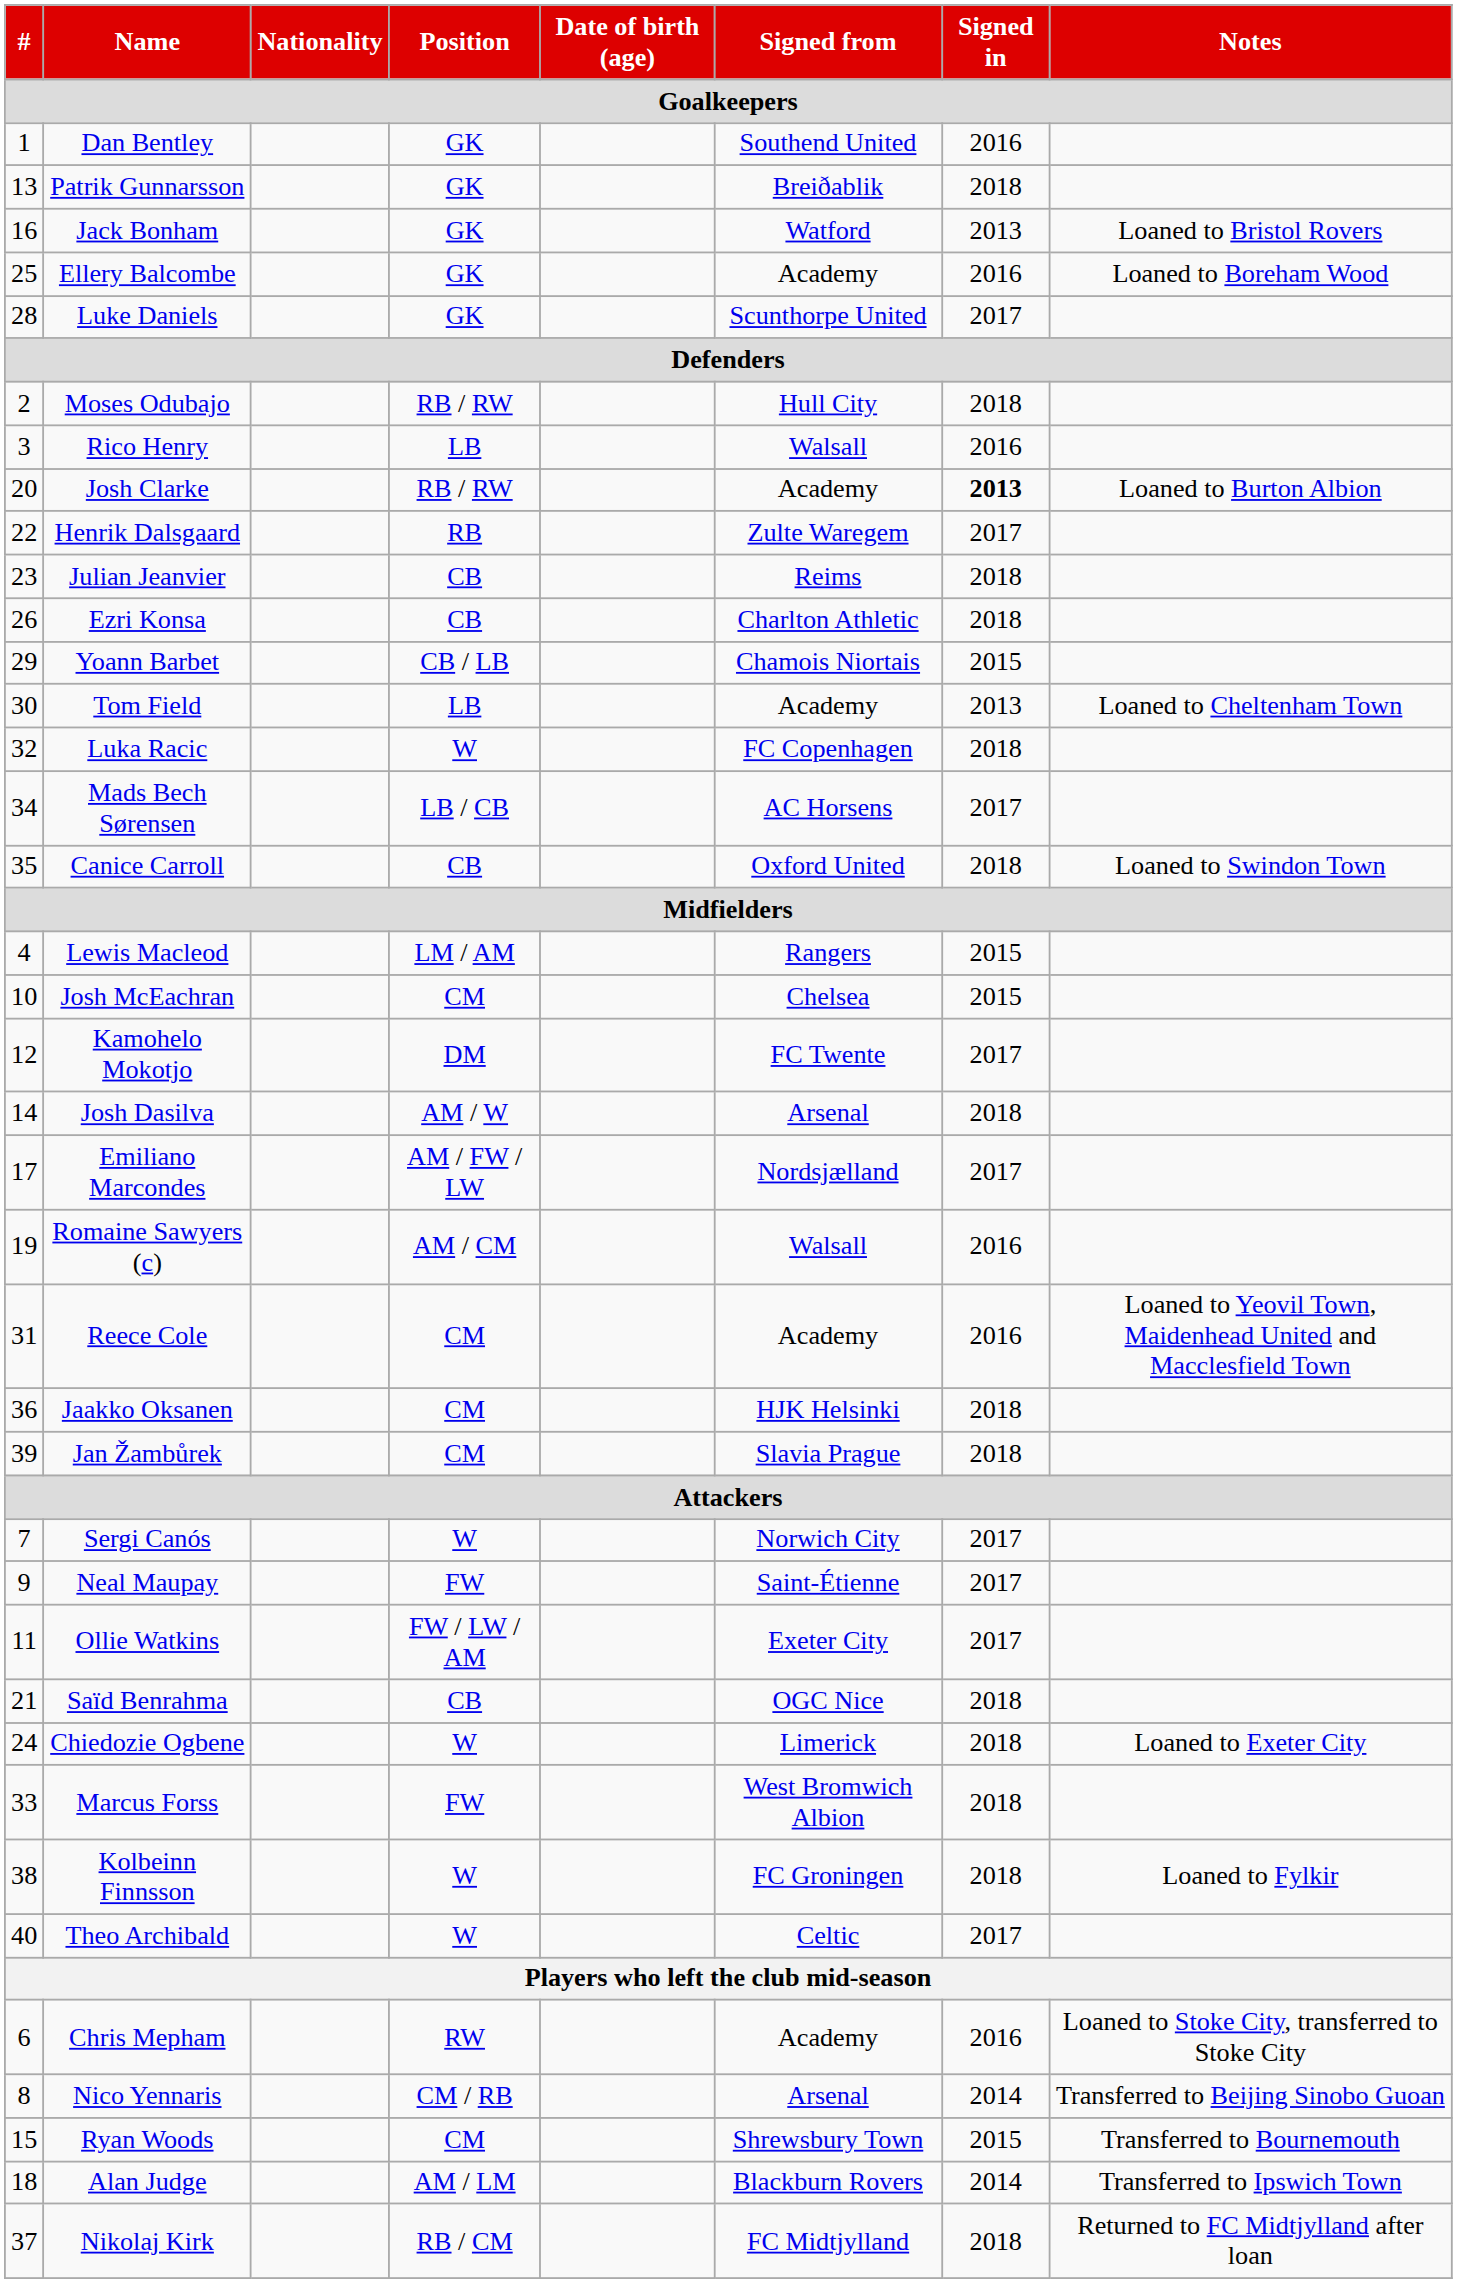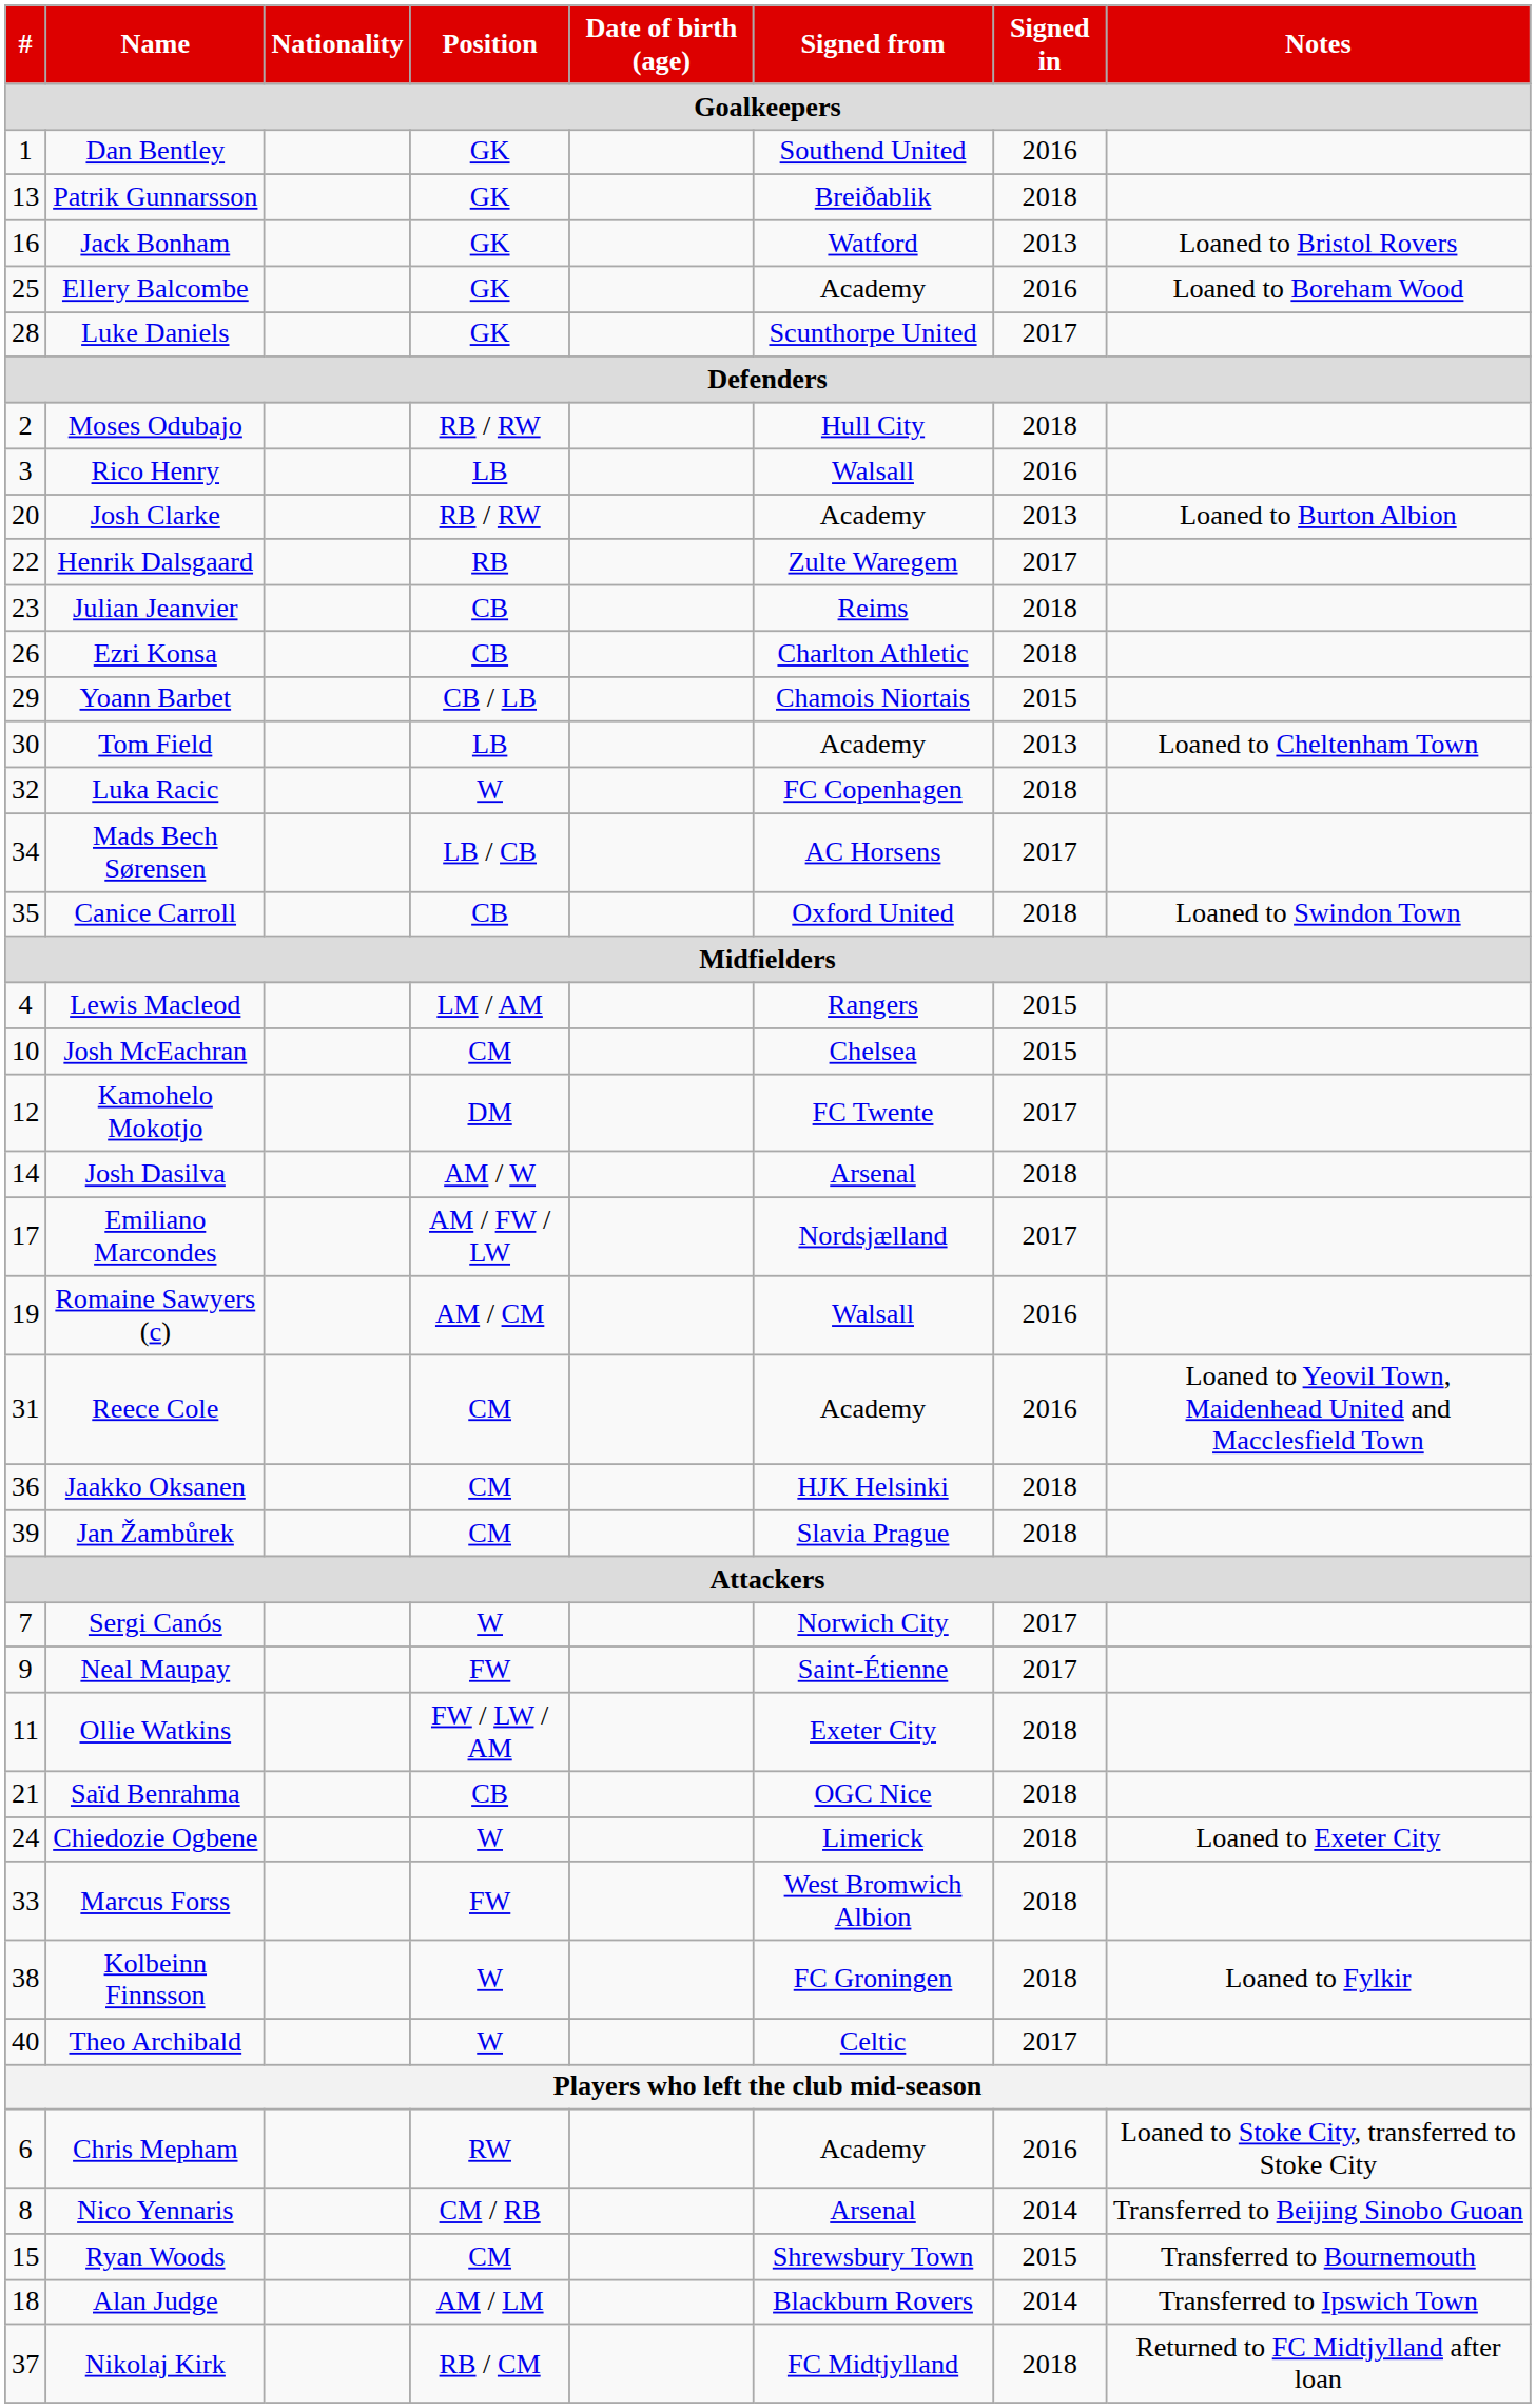 <table class="wikitable" style="text-align:center; font-size:90%; width:90%;">
 <tr>
 <th style="background:#d00; color:white;">#</th>
 <th style="background:#d00; color:white;">Name</th>
 <th style="background:#d00; color:white;">Nationality</th>
 <th style="background:#d00; color:white;">Position</th>
 <th style="background:#d00; color:white;">Date of birth (age)</th>
 <th style="background:#d00; color:white;">Signed from</th>
 <th style="background:#d00; color:white;">Signed in</th>
 <th style="background:#d00; color:white;">Notes</th>
 </tr>
 <tr>
 <th colspan="8" scope="row" style="background:#dcdcdc;">Goalkeepers</th>
 </tr>
 <tr>
 <td>1</td>
 <td><a href='#'>Dan Bentley</a></td>
 <td></td>
 <td><a href='#'>GK</a></td>
 <td></td>
 <td><a href='#'>Southend United</a></td>
 <td>2016</td>
 <td></td>
 </tr>
 <tr>
 <td>13</td>
 <td><a href='#'>Patrik Gunnarsson</a></td>
 <td></td>
 <td><a href='#'>GK</a></td>
 <td></td>
 <td><a href='#'>Breiðablik</a></td>
 <td>2018</td>
 <td></td>
 </tr>
 <tr>
 <td>16</td>
 <td><a href='#'>Jack Bonham</a></td>
 <td></td>
 <td><a href='#'>GK</a></td>
 <td></td>
 <td><a href='#'>Watford</a></td>
 <td>2013</td>
 <td>Loaned to <a href='#'>Bristol Rovers</a></td>
 </tr>
 <tr>
 <td>25</td>
 <td><a href='#'>Ellery Balcombe</a></td>
 <td></td>
 <td><a href='#'>GK</a></td>
 <td></td>
 <td>Academy</td>
 <td>2016</td>
 <td>Loaned to <a href='#'>Boreham Wood</a></td>
 </tr>
 <tr>
 <td>28</td>
 <td><a href='#'>Luke Daniels</a></td>
 <td></td>
 <td><a href='#'>GK</a></td>
 <td></td>
 <td><a href='#'>Scunthorpe United</a></td>
 <td>2017</td>
 <td></td>
 </tr>
 <tr>
 <th colspan="8" scope="row" style="background:#dcdcdc;">Defenders</th>
 </tr>
 <tr>
 <td>2</td>
 <td><a href='#'>Moses Odubajo</a></td>
 <td></td>
 <td><a href='#'>RB</a> / <a href='#'>RW</a></td>
 <td></td>
 <td><a href='#'>Hull City</a></td>
 <td>2018</td>
 <td></td>
 </tr>
 <tr>
 <td>3</td>
 <td><a href='#'>Rico Henry</a></td>
 <td></td>
 <td><a href='#'>LB</a></td>
 <td></td>
 <td><a href='#'>Walsall</a></td>
 <td>2016</td>
 <td></td>
 </tr>
 <tr>
 <td>20</td>
 <td><a href='#'>Josh Clarke</a></td>
 <td></td>
 <td><a href='#'>RB</a> / <a href='#'>RW</a></td>
 <td></td>
 <td>Academy</td>
-<td><strong>2013</strong></td>
+<td>2013</td>
 <td>Loaned to <a href='#'>Burton Albion</a></td>
 </tr>
 <tr>
 <td>22</td>
 <td><a href='#'>Henrik Dalsgaard</a></td>
 <td></td>
 <td><a href='#'>RB</a></td>
 <td></td>
 <td><a href='#'>Zulte Waregem</a></td>
 <td>2017</td>
 <td></td>
 </tr>
 <tr>
 <td>23</td>
 <td><a href='#'>Julian Jeanvier</a></td>
 <td></td>
 <td><a href='#'>CB</a></td>
 <td></td>
 <td><a href='#'>Reims</a></td>
 <td>2018</td>
 <td></td>
 </tr>
 <tr>
 <td>26</td>
 <td><a href='#'>Ezri Konsa</a></td>
 <td></td>
 <td><a href='#'>CB</a></td>
 <td></td>
 <td><a href='#'>Charlton Athletic</a></td>
 <td>2018</td>
 <td></td>
 </tr>
 <tr>
 <td>29</td>
 <td><a href='#'>Yoann Barbet</a></td>
 <td></td>
 <td><a href='#'>CB</a> / <a href='#'>LB</a></td>
 <td></td>
 <td><a href='#'>Chamois Niortais</a></td>
 <td>2015</td>
 <td></td>
 </tr>
 <tr>
 <td>30</td>
 <td><a href='#'>Tom Field</a></td>
 <td></td>
 <td><a href='#'>LB</a></td>
 <td></td>
 <td>Academy</td>
 <td>2013</td>
 <td>Loaned to <a href='#'>Cheltenham Town</a></td>
 </tr>
 <tr>
 <td>32</td>
 <td><a href='#'>Luka Racic</a></td>
 <td></td>
 <td><a href='#'>W</a></td>
 <td></td>
 <td><a href='#'>FC Copenhagen</a></td>
 <td>2018</td>
 <td></td>
 </tr>
 <tr>
 <td>34</td>
 <td><a href='#'>Mads Bech Sørensen</a></td>
 <td></td>
 <td><a href='#'>LB</a> / <a href='#'>CB</a></td>
 <td></td>
 <td><a href='#'>AC Horsens</a></td>
 <td>2017</td>
 <td></td>
 </tr>
 <tr>
 <td>35</td>
 <td><a href='#'>Canice Carroll</a></td>
 <td></td>
 <td><a href='#'>CB</a></td>
 <td></td>
 <td><a href='#'>Oxford United</a></td>
 <td>2018</td>
 <td>Loaned to <a href='#'>Swindon Town</a></td>
 </tr>
 <tr>
 <th colspan="8" scope="row" style="background:#dcdcdc;">Midfielders</th>
 </tr>
 <tr>
 <td>4</td>
 <td><a href='#'>Lewis Macleod</a></td>
 <td></td>
 <td><a href='#'>LM</a> / <a href='#'>AM</a></td>
 <td></td>
 <td><a href='#'>Rangers</a></td>
 <td>2015</td>
 <td></td>
 </tr>
 <tr>
 <td>10</td>
 <td><a href='#'>Josh McEachran</a></td>
 <td></td>
 <td><a href='#'>CM</a></td>
 <td></td>
 <td><a href='#'>Chelsea</a></td>
 <td>2015</td>
 <td></td>
 </tr>
 <tr>
 <td>12</td>
 <td><a href='#'>Kamohelo Mokotjo</a></td>
 <td></td>
 <td><a href='#'>DM</a></td>
 <td></td>
 <td><a href='#'>FC Twente</a></td>
 <td>2017</td>
 <td></td>
 </tr>
 <tr>
 <td>14</td>
 <td><a href='#'>Josh Dasilva</a></td>
 <td></td>
 <td><a href='#'>AM</a> / <a href='#'>W</a></td>
 <td></td>
 <td><a href='#'>Arsenal</a></td>
 <td>2018</td>
 <td></td>
 </tr>
 <tr>
 <td>17</td>
 <td><a href='#'>Emiliano Marcondes</a></td>
 <td></td>
 <td><a href='#'>AM</a> / <a href='#'>FW</a> / <a href='#'>LW</a></td>
 <td></td>
 <td><a href='#'>Nordsjælland</a></td>
 <td>2017</td>
 <td></td>
 </tr>
 <tr>
 <td>19</td>
 <td><a href='#'>Romaine Sawyers</a> (<a href='#'>c</a>)</td>
 <td></td>
 <td><a href='#'>AM</a> / <a href='#'>CM</a></td>
 <td></td>
 <td><a href='#'>Walsall</a></td>
 <td>2016</td>
 <td></td>
 </tr>
 <tr>
 <td>31</td>
 <td><a href='#'>Reece Cole</a></td>
 <td></td>
 <td><a href='#'>CM</a></td>
 <td></td>
 <td>Academy</td>
 <td>2016</td>
 <td>Loaned to <a href='#'>Yeovil Town</a>,<br><a href='#'>Maidenhead United</a> and <a href='#'>Macclesfield Town</a></td>
 </tr>
 <tr>
 <td>36</td>
 <td><a href='#'>Jaakko Oksanen</a></td>
 <td></td>
 <td><a href='#'>CM</a></td>
 <td></td>
 <td><a href='#'>HJK Helsinki</a></td>
 <td>2018</td>
 <td></td>
 </tr>
 <tr>
 <td>39</td>
 <td><a href='#'>Jan Žambůrek</a></td>
 <td></td>
 <td><a href='#'>CM</a></td>
 <td></td>
 <td><a href='#'>Slavia Prague</a></td>
 <td>2018</td>
 <td></td>
 </tr>
 <tr>
 <th colspan="8" scope="row" style="background:#dcdcdc;">Attackers</th>
 </tr>
 <tr>
 <td>7</td>
 <td><a href='#'>Sergi Canós</a></td>
 <td></td>
 <td><a href='#'>W</a></td>
 <td></td>
 <td><a href='#'>Norwich City</a></td>
 <td>2017</td>
 <td></td>
 </tr>
 <tr>
 <td>9</td>
 <td><a href='#'>Neal Maupay</a></td>
 <td></td>
 <td><a href='#'>FW</a></td>
 <td></td>
 <td><a href='#'>Saint-Étienne</a></td>
 <td>2017</td>
 <td></td>
 </tr>
 <tr>
 <td>11</td>
 <td><a href='#'>Ollie Watkins</a></td>
 <td></td>
 <td><a href='#'>FW</a> / <a href='#'>LW</a> / <a href='#'>AM</a></td>
 <td></td>
 <td><a href='#'>Exeter City</a></td>
-<td>2017</td>
+<td>2018</td>
 <td></td>
 </tr>
 <tr>
 <td>21</td>
 <td><a href='#'>Saïd Benrahma</a></td>
 <td></td>
 <td><a href='#'>CB</a></td>
 <td></td>
 <td><a href='#'>OGC Nice</a></td>
 <td>2018</td>
 <td></td>
 </tr>
 <tr>
 <td>24</td>
 <td><a href='#'>Chiedozie Ogbene</a></td>
 <td></td>
 <td><a href='#'>W</a></td>
 <td></td>
 <td><a href='#'>Limerick</a></td>
 <td>2018</td>
 <td>Loaned to <a href='#'>Exeter City</a></td>
 </tr>
 <tr>
 <td>33</td>
 <td><a href='#'>Marcus Forss</a></td>
 <td></td>
 <td><a href='#'>FW</a></td>
 <td></td>
 <td><a href='#'>West Bromwich Albion</a></td>
 <td>2018</td>
 <td></td>
 </tr>
 <tr>
 <td>38</td>
 <td><a href='#'>Kolbeinn Finnsson</a></td>
 <td></td>
 <td><a href='#'>W</a></td>
 <td></td>
 <td><a href='#'>FC Groningen</a></td>
 <td>2018</td>
 <td>Loaned to <a href='#'>Fylkir</a></td>
 </tr>
 <tr>
 <td>40</td>
 <td><a href='#'>Theo Archibald</a></td>
 <td></td>
 <td><a href='#'>W</a></td>
 <td></td>
 <td><a href='#'>Celtic</a></td>
 <td>2017</td>
 <td></td>
 </tr>
 <tr>
 <th colspan="8">Players who left the club mid-season</th>
 </tr>
 <tr>
 <td>6</td>
 <td><a href='#'>Chris Mepham</a></td>
 <td></td>
 <td><a href='#'>RW</a></td>
 <td></td>
 <td>Academy</td>
 <td>2016</td>
 <td>Loaned to <a href='#'>Stoke City</a>, transferred to Stoke City</td>
 </tr>
 <tr>
 <td>8</td>
 <td><a href='#'>Nico Yennaris</a></td>
 <td></td>
 <td><a href='#'>CM</a> / <a href='#'>RB</a></td>
 <td></td>
 <td><a href='#'>Arsenal</a></td>
 <td>2014</td>
 <td>Transferred to <a href='#'>Beijing Sinobo Guoan</a></td>
 </tr>
 <tr>
 <td>15</td>
 <td><a href='#'>Ryan Woods</a></td>
 <td></td>
 <td><a href='#'>CM</a></td>
 <td></td>
 <td><a href='#'>Shrewsbury Town</a></td>
 <td>2015</td>
 <td>Transferred to <a href='#'>Bournemouth</a></td>
 </tr>
 <tr>
 <td>18</td>
 <td><a href='#'>Alan Judge</a></td>
 <td></td>
 <td><a href='#'>AM</a> / <a href='#'>LM</a></td>
 <td></td>
 <td><a href='#'>Blackburn Rovers</a></td>
 <td>2014</td>
 <td>Transferred to <a href='#'>Ipswich Town</a></td>
 </tr>
 <tr>
 <td>37</td>
 <td><a href='#'>Nikolaj Kirk</a></td>
 <td></td>
 <td><a href='#'>RB</a> / <a href='#'>CM</a></td>
 <td></td>
 <td><a href='#'>FC Midtjylland</a></td>
 <td>2018</td>
 <td>Returned to <a href='#'>FC Midtjylland</a> after loan</td>
 </tr>
 </table>
